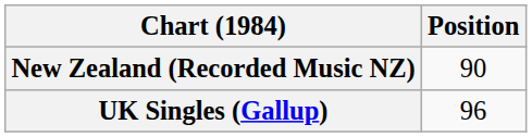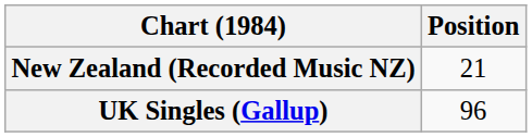 <table class="wikitable plainrowheaders" style="text-align:center">
 <tr>
 <th scope="col">Chart (1984)</th>
 <th scope="col">Position</th>
 </tr>
 <tr>
 <th scope="row">New Zealand (Recorded Music NZ)</th>
-<td>90</td>
+<td>21</td>
 </tr>
 <tr>
 <th scope="row">UK Singles (<a href='#'>Gallup</a>)</th>
 <td>96</td>
 </tr>
 </table>
